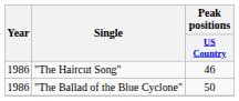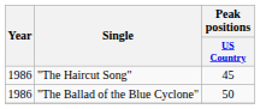 <table class="wikitable" style="text-align:center;">
 <tr>
 <th rowspan="2">Year</th>
 <th rowspan="2">Single</th>
 <th colspan="1">Peak positions</th>
 </tr>
 <tr style="font-size:smaller;">
 <th width="65"><a href='#'>US Country</a></th>
 </tr>
 <tr>
 <td>1986</td>
 <td align="left">"The Haircut Song"</td>
-<td>46</td>
+<td>45</td>
 </tr>
 <tr>
 <td>1986</td>
 <td align="left">"The Ballad of the Blue Cyclone"</td>
 <td>50</td>
 </tr>
 <tr>
 </tr>
 </table>
